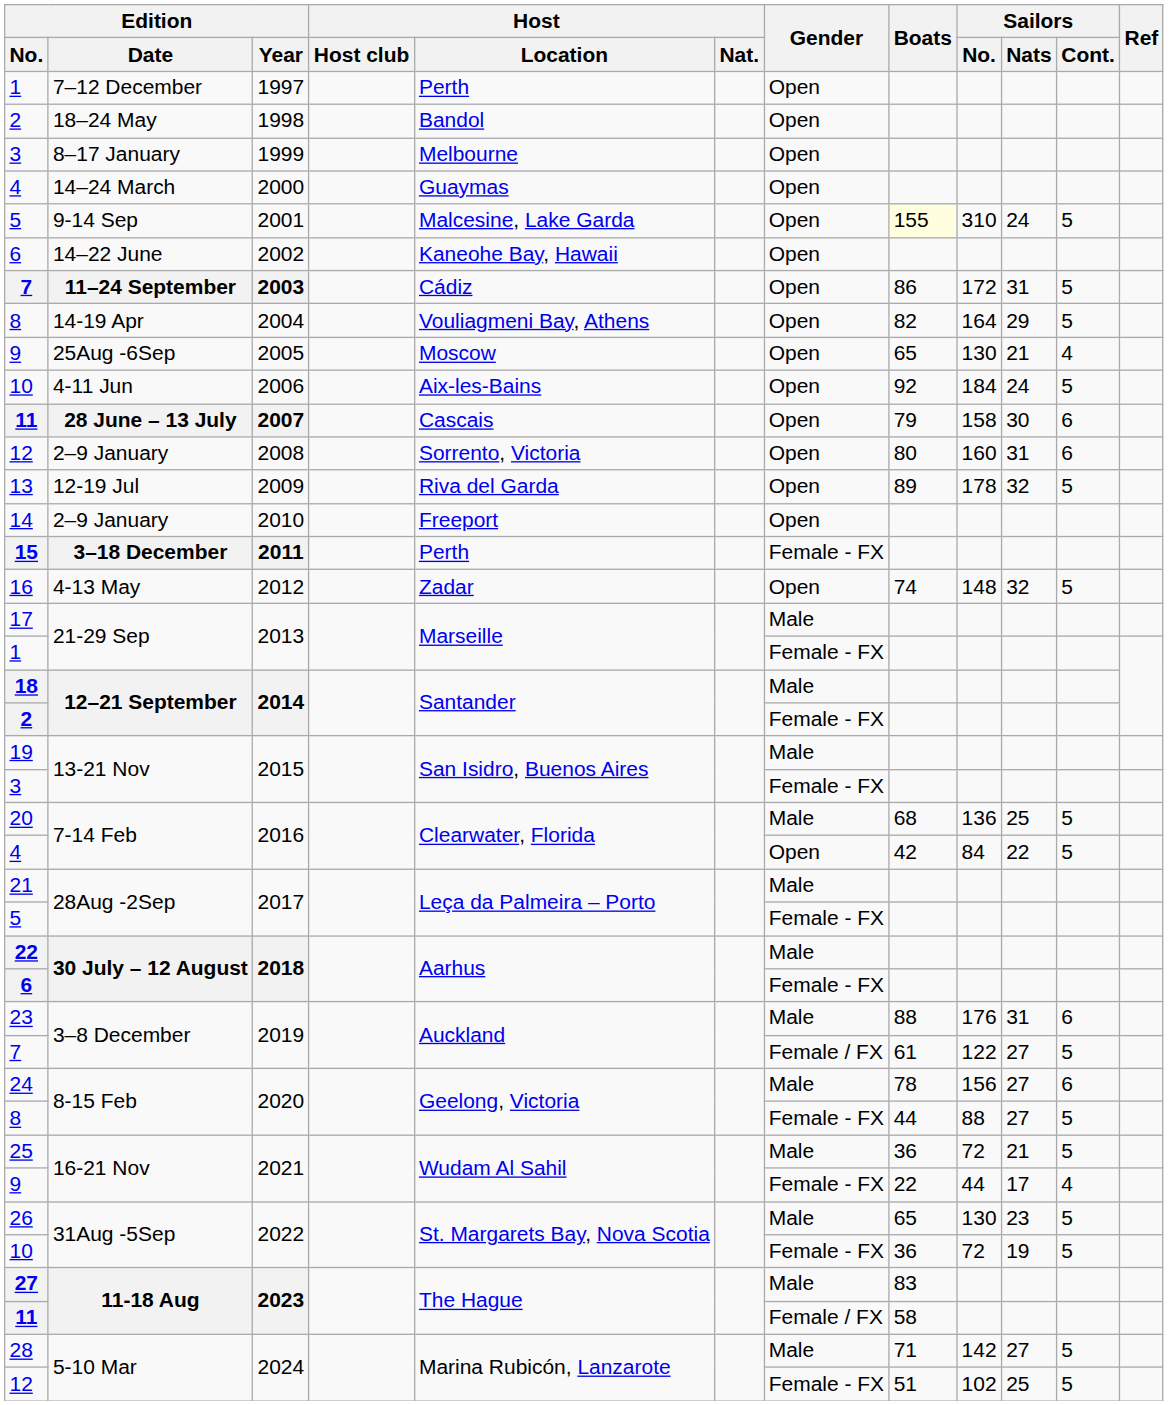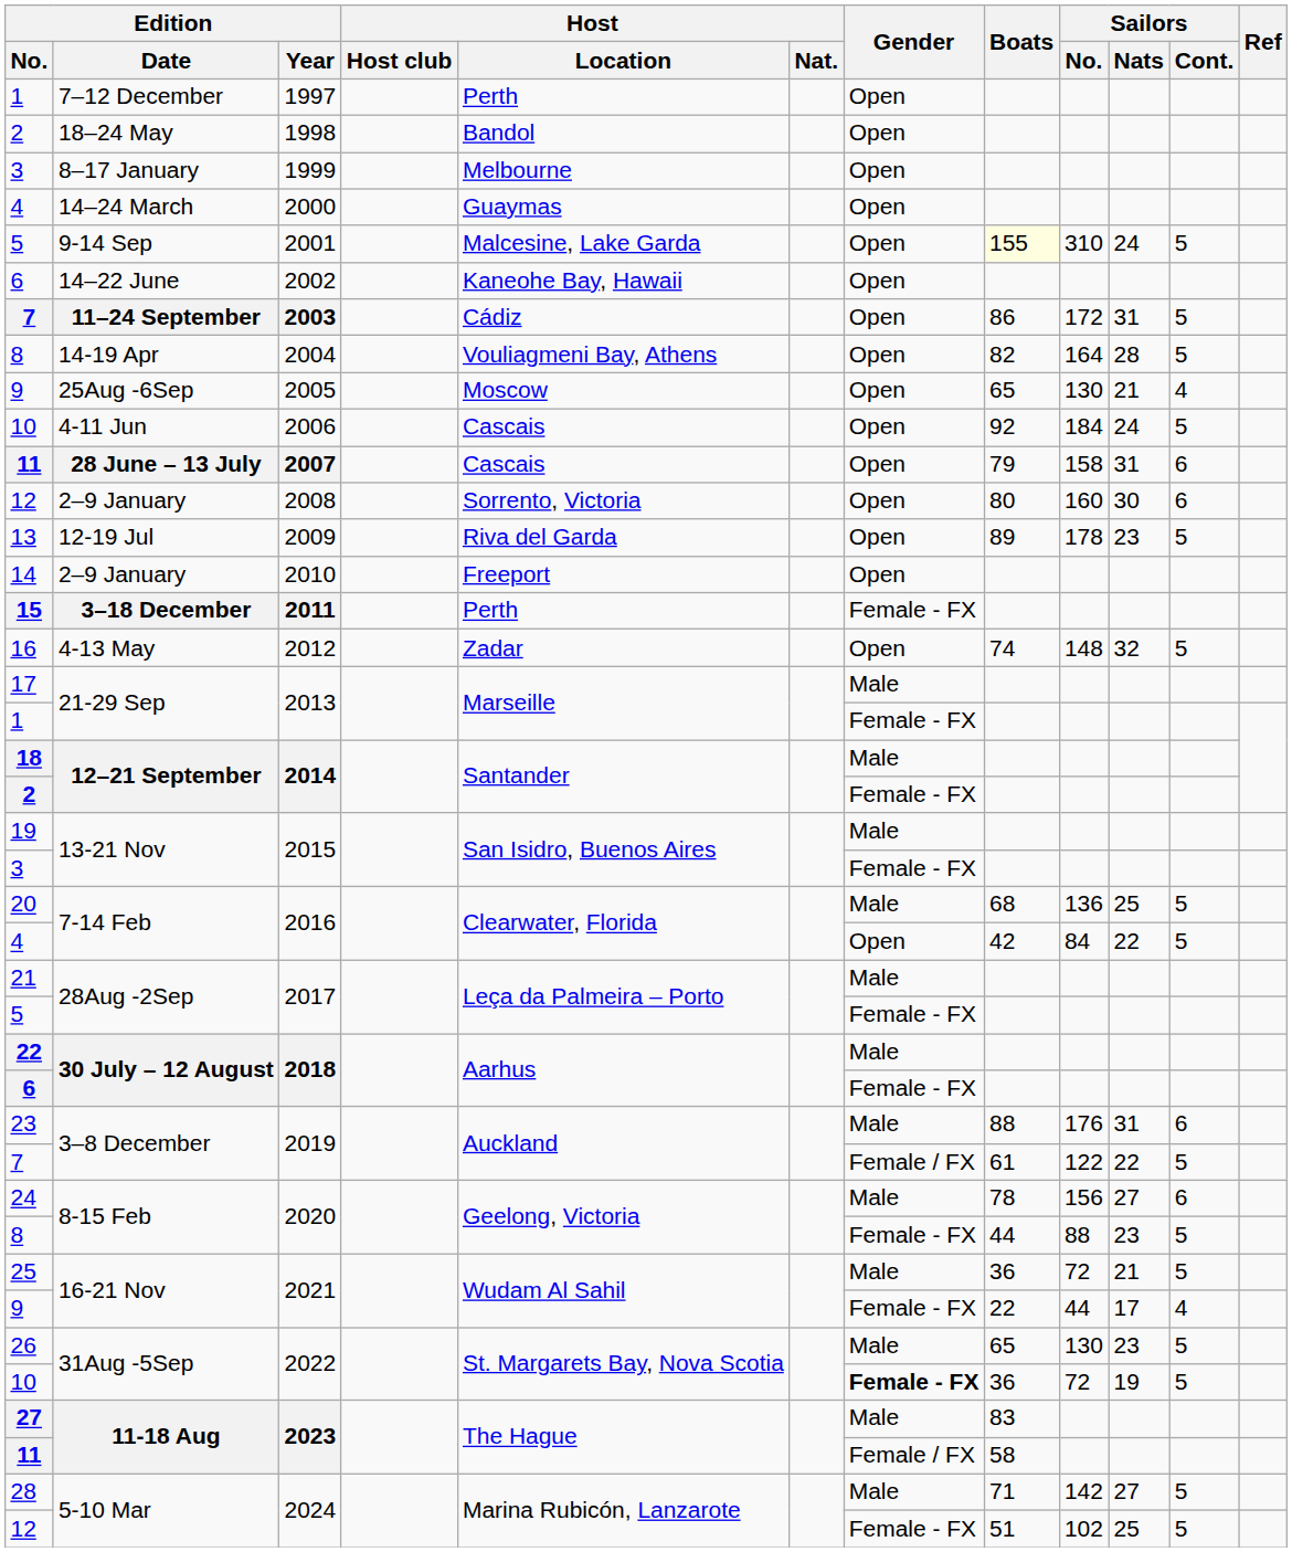 <table class="wikitable">
 <tr>
 <th colspan=3>Edition</th>
 <th colspan=3>Host</th>
 <th rowspan=2>Gender</th>
 <th rowspan=2>Boats</th>
 <th colspan=3>Sailors</th>
 <th rowspan=2>Ref</th>
 </tr>
 <tr>
 <th>No.</th>
 <th>Date</th>
 <th>Year</th>
 <th>Host club</th>
 <th>Location</th>
 <th>Nat.</th>
 <th>No.</th>
 <th>Nats</th>
 <th>Cont.</th>
 </tr>
 <tr>
 <td><a href='#'>1</a></td>
 <td>7–12 December</td>
 <td>1997</td>
 <td></td>
 <td><a href='#'>Perth</a></td>
 <td></td>
 <td>Open</td>
 <td></td>
 <td></td>
 <td></td>
 <td></td>
 <td></td>
 </tr>
 <tr>
 <td><a href='#'>2</a></td>
 <td>18–24 May</td>
 <td>1998</td>
 <td></td>
 <td><a href='#'>Bandol</a></td>
 <td></td>
 <td>Open</td>
 <td></td>
 <td></td>
 <td></td>
 <td></td>
 <td></td>
 </tr>
 <tr>
 <td><a href='#'>3</a></td>
 <td>8–17 January</td>
 <td>1999</td>
 <td></td>
 <td><a href='#'>Melbourne</a></td>
 <td></td>
 <td>Open</td>
 <td></td>
 <td></td>
 <td></td>
 <td></td>
 <td></td>
 </tr>
 <tr>
 <td><a href='#'>4</a></td>
 <td>14–24 March</td>
 <td>2000</td>
 <td></td>
 <td><a href='#'>Guaymas</a></td>
 <td></td>
 <td>Open</td>
 <td></td>
 <td></td>
 <td></td>
 <td></td>
 <td></td>
 </tr>
 <tr>
 <td><a href='#'>5</a></td>
 <td>9-14 Sep</td>
 <td>2001</td>
 <td></td>
 <td><a href='#'>Malcesine</a>, <a href='#'>Lake Garda</a></td>
 <td></td>
 <td>Open</td>
 <td style="background: lightyellow;">155</td>
 <td>310</td>
 <td>24</td>
 <td>5</td>
 <td></td>
 </tr>
 <tr>
 <td><a href='#'>6</a></td>
 <td>14–22 June</td>
 <td>2002</td>
 <td></td>
 <td><a href='#'>Kaneohe Bay</a>, <a href='#'>Hawaii</a></td>
 <td></td>
 <td>Open</td>
 <td></td>
 <td></td>
 <td></td>
 <td></td>
 <td></td>
 </tr>
 <tr>
 <th><a href='#'>7</a></th>
 <th align=center>11–24 September</th>
 <th>2003</th>
 <td></td>
 <td><a href='#'>Cádiz</a></td>
 <td></td>
 <td>Open</td>
 <td>86</td>
 <td>172</td>
 <td>31</td>
 <td>5</td>
 <td></td>
 </tr>
 <tr>
 <td><a href='#'>8</a></td>
 <td>14-19 Apr</td>
 <td>2004</td>
 <td></td>
 <td><a href='#'>Vouliagmeni Bay</a>, <a href='#'>Athens</a></td>
 <td></td>
 <td>Open</td>
 <td>82</td>
 <td>164</td>
-<td>29</td>
+<td>28</td>
 <td>5</td>
 <td></td>
 </tr>
 <tr>
 <td><a href='#'>9</a></td>
 <td>25Aug -6Sep</td>
 <td>2005</td>
 <td></td>
 <td><a href='#'>Moscow</a></td>
 <td></td>
 <td>Open</td>
 <td>65</td>
 <td>130</td>
 <td>21</td>
 <td>4</td>
 <td></td>
 </tr>
 <tr>
 <td><a href='#'>10</a></td>
 <td>4-11 Jun</td>
 <td>2006</td>
 <td></td>
-<td><a href='#'>Aix-les-Bains</a></td>
+<td><a href='#'>Cascais</a></td>
 <td></td>
 <td>Open</td>
 <td>92</td>
 <td>184</td>
 <td>24</td>
 <td>5</td>
 <td></td>
 </tr>
 <tr>
 <th><a href='#'>11</a></th>
 <th>28 June – 13 July</th>
 <th>2007</th>
 <td></td>
 <td><a href='#'>Cascais</a></td>
 <td></td>
 <td>Open</td>
 <td>79</td>
 <td>158</td>
-<td>30</td>
+<td>31</td>
 <td>6</td>
 <td></td>
 </tr>
 <tr>
 <td><a href='#'>12</a></td>
 <td>2–9 January</td>
 <td>2008</td>
 <td></td>
 <td><a href='#'>Sorrento</a>, <a href='#'>Victoria</a></td>
 <td></td>
 <td>Open</td>
 <td>80</td>
 <td>160</td>
-<td>31</td>
+<td>30</td>
 <td>6</td>
 <td></td>
 </tr>
 <tr>
 <td><a href='#'>13</a></td>
 <td>12-19 Jul</td>
 <td>2009</td>
 <td></td>
 <td><a href='#'>Riva del Garda</a></td>
 <td></td>
 <td>Open</td>
 <td>89</td>
 <td>178</td>
-<td>32</td>
+<td>23</td>
 <td>5</td>
 <td>	</td>
 </tr>
 <tr>
 <td><a href='#'>14</a></td>
 <td>2–9 January</td>
 <td>2010</td>
 <td></td>
 <td><a href='#'>Freeport</a></td>
 <td></td>
 <td>Open</td>
 <td></td>
 <td></td>
 <td></td>
 <td></td>
 <td></td>
 </tr>
 <tr>
 <th><a href='#'>15</a></th>
 <th>3–18 December</th>
 <th>2011</th>
 <td></td>
 <td><a href='#'>Perth</a></td>
 <td></td>
 <td>Female - FX</td>
 <td></td>
 <td></td>
 <td></td>
 <td></td>
 </tr>
 <tr>
 <td><a href='#'>16</a></td>
 <td>4-13 May</td>
 <td>2012</td>
 <td></td>
 <td><a href='#'>Zadar</a></td>
 <td></td>
 <td>Open</td>
 <td>74</td>
 <td>148</td>
 <td>32</td>
 <td>5</td>
 <td></td>
 </tr>
 <tr>
 <td><a href='#'>17</a></td>
 <td rowspan=2>21-29 Sep</td>
 <td rowspan=2>2013</td>
 <td rowspan=2></td>
 <td rowspan=2><a href='#'>Marseille</a></td>
 <td rowspan=2></td>
 <td>Male</td>
 <td></td>
 <td></td>
 <td></td>
 <td></td>
 <td></td>
 </tr>
 <tr>
 <td><a href='#'>1</a></td>
 <td>Female - FX</td>
 <td></td>
 <td></td>
 <td></td>
 <td></td>
 </tr>
 <tr>
 <th><a href='#'>18</a></th>
 <th rowspan=2>12–21 September</th>
 <th rowspan=2>2014</th>
 <td rowspan=2></td>
 <td rowspan=2><a href='#'>Santander</a></td>
 <td rowspan=2></td>
 <td>Male</td>
 <td></td>
 <td></td>
 <td></td>
 <td></td>
 </tr>
 <tr>
 <th><a href='#'>2</a></th>
 <td>Female - FX</td>
 <td></td>
 <td></td>
 <td></td>
 <td></td>
 </tr>
 <tr>
 <td><a href='#'>19</a></td>
 <td rowspan=2>13-21 Nov</td>
 <td rowspan=2>2015</td>
 <td rowspan=2></td>
 <td rowspan=2><a href='#'>San Isidro</a>, <a href='#'>Buenos Aires</a></td>
 <td rowspan=2></td>
 <td>Male</td>
 <td></td>
 <td></td>
 <td></td>
 <td></td>
 <td></td>
 </tr>
 <tr>
 <td><a href='#'>3</a></td>
 <td>Female - FX</td>
 <td></td>
 <td></td>
 <td></td>
 <td></td>
 </tr>
 <tr>
 <td><a href='#'>20</a></td>
 <td rowspan=2>7-14 Feb</td>
 <td rowspan=2>2016</td>
 <td rowspan=2></td>
 <td rowspan=2><a href='#'>Clearwater</a>, <a href='#'>Florida</a></td>
 <td rowspan=2></td>
 <td>Male</td>
 <td>68</td>
 <td>136</td>
 <td>25</td>
 <td>5</td>
 <td></td>
 </tr>
 <tr>
 <td><a href='#'>4</a></td>
 <td>Open</td>
 <td>42</td>
 <td>84</td>
 <td>22</td>
 <td>5</td>
 </tr>
 <tr>
 <td><a href='#'>21</a></td>
 <td rowspan=2>28Aug -2Sep</td>
 <td rowspan=2>2017</td>
 <td rowspan=2></td>
 <td rowspan=2><a href='#'>Leça da Palmeira – Porto</a></td>
 <td rowspan=2></td>
 <td>Male</td>
 <td></td>
 <td></td>
 <td></td>
 <td></td>
 <td></td>
 </tr>
 <tr>
 <td><a href='#'>5</a></td>
 <td>Female - FX</td>
 <td></td>
 <td></td>
 <td></td>
 <td></td>
 </tr>
 <tr>
 <th><a href='#'>22</a></th>
 <th rowspan=2>30 July – 12 August</th>
 <th rowspan=2>2018</th>
 <td rowspan=2></td>
 <td rowspan=2><a href='#'>Aarhus</a></td>
 <td rowspan=2></td>
 <td>Male</td>
 <td></td>
 <td></td>
 <td></td>
 <td></td>
 <td></td>
 </tr>
 <tr>
 <th><a href='#'>6</a></th>
 <td>Female - FX</td>
 <td></td>
 <td></td>
 <td></td>
 <td></td>
 </tr>
 <tr>
 <td><a href='#'>23</a></td>
 <td rowspan=2>3–8 December</td>
 <td rowspan=2>2019</td>
 <td rowspan=2></td>
 <td rowspan=2><a href='#'>Auckland</a></td>
 <td rowspan=2></td>
 <td>Male</td>
 <td>88</td>
 <td>176</td>
 <td>31</td>
 <td>6</td>
 <td></td>
 </tr>
 <tr>
 <td><a href='#'>7</a></td>
 <td>Female / FX</td>
 <td>61</td>
 <td>122</td>
-<td>27</td>
+<td>22</td>
 <td>5</td>
 </tr>
 <tr>
 <td><a href='#'>24</a></td>
 <td rowspan=2>8-15 Feb</td>
 <td rowspan=2>2020</td>
 <td rowspan=2></td>
 <td rowspan=2><a href='#'>Geelong</a>, <a href='#'>Victoria</a></td>
 <td rowspan=2></td>
 <td>Male</td>
 <td>78</td>
 <td>156</td>
 <td>27</td>
 <td>6</td>
 <td></td>
 </tr>
 <tr>
 <td><a href='#'>8</a></td>
 <td>Female - FX</td>
 <td>44</td>
 <td>88</td>
-<td>27</td>
+<td>23</td>
 <td>5</td>
 </tr>
 <tr>
 <td><a href='#'>25</a></td>
 <td rowspan=2>16-21 Nov</td>
 <td rowspan=2>2021</td>
 <td rowspan=2></td>
 <td rowspan=2><a href='#'>Wudam Al Sahil</a></td>
 <td rowspan=2></td>
 <td>Male</td>
 <td>36</td>
 <td>72</td>
 <td>21</td>
 <td>5</td>
 <td></td>
 </tr>
 <tr>
 <td><a href='#'>9</a></td>
 <td>Female - FX</td>
 <td>22</td>
 <td>44</td>
 <td>17</td>
 <td>4</td>
 </tr>
 <tr>
 <td><a href='#'>26</a></td>
 <td rowspan=2>31Aug -5Sep</td>
 <td rowspan=2>2022</td>
 <td rowspan=2></td>
 <td rowspan=2><a href='#'>St. Margarets Bay</a>, <a href='#'>Nova Scotia</a></td>
 <td rowspan=2></td>
 <td>Male</td>
 <td>65</td>
 <td>130</td>
 <td>23</td>
 <td>5</td>
 <td></td>
 </tr>
 <tr>
 <td><a href='#'>10</a></td>
-<td>Female - FX</td>
+<td><strong>Female - FX</strong></td>
 <td>36</td>
 <td>72</td>
 <td>19</td>
 <td>5</td>
 </tr>
 <tr>
 <th><a href='#'>27</a></th>
 <th rowspan=2>11-18 Aug</th>
 <th rowspan=2>2023</th>
 <td rowspan=2></td>
 <td rowspan=2><a href='#'>The Hague</a></td>
 <td rowspan=2></td>
 <td>Male</td>
 <td>83</td>
 <td></td>
 <td></td>
 <td></td>
 <td></td>
 </tr>
 <tr>
 <th><a href='#'>11</a></th>
 <td>Female / FX</td>
 <td>58</td>
 <td></td>
 <td></td>
 <td></td>
 </tr>
 <tr>
 <td><a href='#'>28</a></td>
 <td rowspan=2>5-10 Mar</td>
 <td rowspan=2>2024</td>
 <td rowspan=2></td>
 <td rowspan=2>Marina Rubicón, <a href='#'>Lanzarote</a></td>
 <td rowspan=2></td>
 <td>Male</td>
 <td>71</td>
 <td>142</td>
 <td>27</td>
 <td>5</td>
 <td></td>
 </tr>
 <tr>
 <td><a href='#'>12</a></td>
 <td>Female - FX</td>
 <td>51</td>
 <td>102</td>
 <td>25</td>
 <td>5</td>
 </tr>
 </table>
